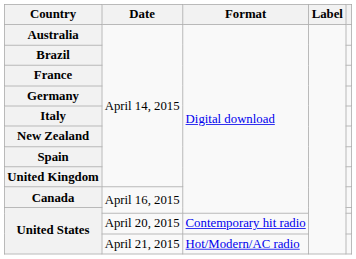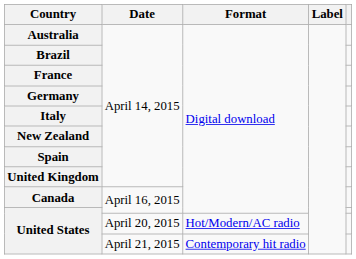 <table class="wikitable plainrowheaders">
 <tr>
 <th scope="col">Country</th>
 <th scope="col">Date</th>
 <th scope="col">Format</th>
 <th scope="col">Label</th>
 <th scope="col"></th>
 </tr>
 <tr>
 <th scope="row">Australia</th>
 <td rowspan="8">April 14, 2015</td>
 <td rowspan="10"><a href='#'>Digital download</a></td>
 <td rowspan="12"></td>
 <td></td>
 </tr>
 <tr>
 <th scope="row">Brazil</th>
 <td></td>
 </tr>
 <tr>
 <th scope="row">France</th>
 <td></td>
 </tr>
 <tr>
 <th scope="row">Germany</th>
 <td></td>
 </tr>
 <tr>
 <th scope="row">Italy</th>
 <td></td>
 </tr>
 <tr>
 <th scope="row">New Zealand</th>
 <td></td>
 </tr>
 <tr>
 <th scope="row">Spain</th>
 <td></td>
 </tr>
 <tr>
 <th scope="row">United Kingdom</th>
 <td></td>
 </tr>
 <tr>
 <th scope="row">Canada</th>
 <td rowspan="2">April 16, 2015</td>
 <td></td>
 </tr>
 <tr>
 <th scope="row" rowspan="3">United States</th>
 <td></td>
 </tr>
 <tr>
 <td>April 20, 2015</td>
-<td><a href='#'>Contemporary hit radio</a></td>
+<td><a href='#'>Hot/Modern/AC radio</a></td>
 <td></td>
 </tr>
 <tr>
 <td>April 21, 2015</td>
-<td><a href='#'>Hot/Modern/AC radio</a></td>
+<td><a href='#'>Contemporary hit radio</a></td>
 <td></td>
 </tr>
 </table>
